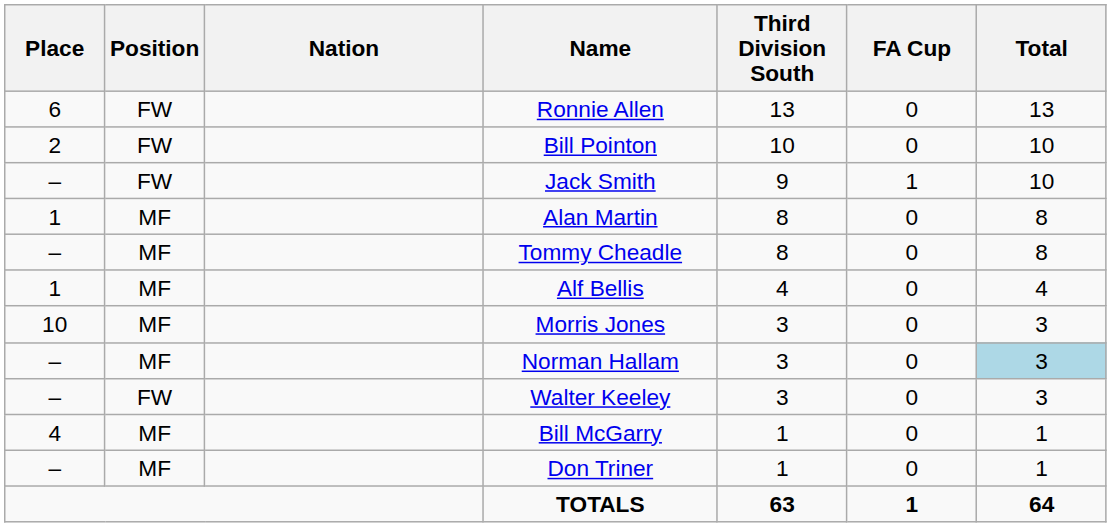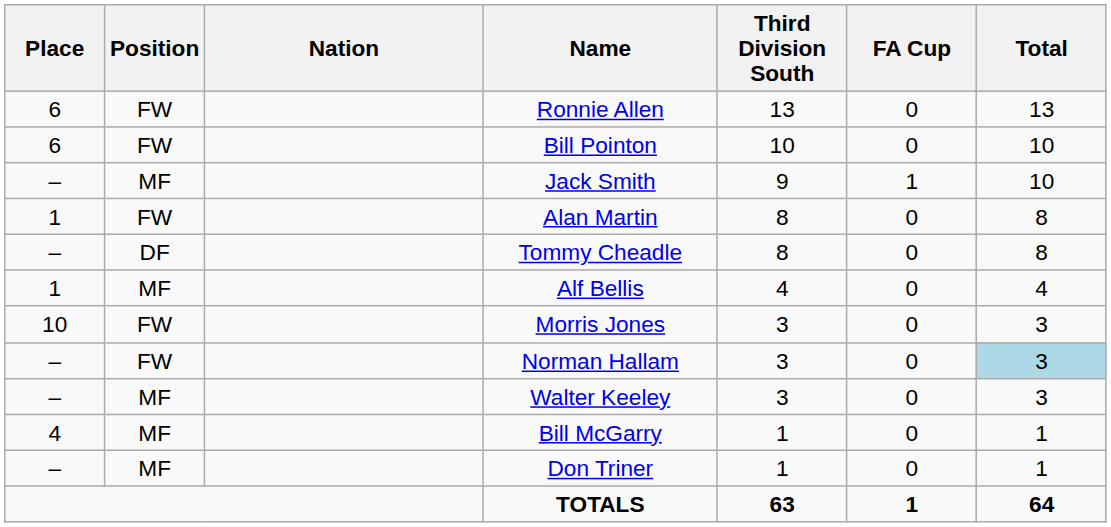 <table class="wikitable" style="font-size: 95%; text-align: center;">
 <tr>
 <th width=60>Place</th>
 <th width=60>Position</th>
 <th width=180>Nation</th>
 <th width=150>Name</th>
 <th width=80>Third Division South</th>
 <th width=80>FA Cup</th>
 <th width=80>Total</th>
 </tr>
 <tr>
 <td>6</td>
 <td>FW</td>
 <td></td>
 <td><a href='#'>Ronnie Allen</a></td>
 <td>13</td>
 <td>0</td>
 <td>13</td>
 </tr>
 <tr>
-<td>2</td>
+<td>6</td>
 <td>FW</td>
 <td></td>
 <td><a href='#'>Bill Pointon</a></td>
 <td>10</td>
 <td>0</td>
 <td>10</td>
 </tr>
 <tr>
 <td>–</td>
-<td>FW</td>
+<td>MF</td>
 <td></td>
 <td><a href='#'>Jack Smith</a></td>
 <td>9</td>
 <td>1</td>
 <td>10</td>
 </tr>
 <tr>
 <td>1</td>
-<td>MF</td>
+<td>FW</td>
 <td></td>
 <td><a href='#'>Alan Martin</a></td>
 <td>8</td>
 <td>0</td>
 <td>8</td>
 </tr>
 <tr>
 <td>–</td>
-<td>MF</td>
+<td>DF</td>
 <td></td>
 <td><a href='#'>Tommy Cheadle</a></td>
 <td>8</td>
 <td>0</td>
 <td>8</td>
 </tr>
 <tr>
 <td>1</td>
 <td>MF</td>
 <td></td>
 <td><a href='#'>Alf Bellis</a></td>
 <td>4</td>
 <td>0</td>
 <td>4</td>
 </tr>
 <tr>
 <td>10</td>
-<td>MF</td>
+<td>FW</td>
 <td></td>
 <td><a href='#'>Morris Jones</a></td>
 <td>3</td>
 <td>0</td>
 <td>3</td>
 </tr>
 <tr>
 <td>–</td>
-<td>MF</td>
+<td>FW</td>
 <td></td>
 <td><a href='#'>Norman Hallam</a></td>
 <td>3</td>
 <td>0</td>
 <td style="background: lightblue;">3</td>
 </tr>
 <tr>
 <td>–</td>
-<td>FW</td>
+<td>MF</td>
 <td></td>
 <td><a href='#'>Walter Keeley</a></td>
 <td>3</td>
 <td>0</td>
 <td>3</td>
 </tr>
 <tr>
 <td>4</td>
 <td>MF</td>
 <td></td>
 <td><a href='#'>Bill McGarry</a></td>
 <td>1</td>
 <td>0</td>
 <td>1</td>
 </tr>
 <tr>
 <td>–</td>
 <td>MF</td>
 <td></td>
 <td><a href='#'>Don Triner</a></td>
 <td>1</td>
 <td>0</td>
 <td>1</td>
 </tr>
 <tr>
 <td colspan="3"></td>
 <td><strong>TOTALS</strong></td>
 <td><strong>63</strong></td>
 <td><strong>1</strong></td>
 <td><strong>64</strong></td>
 </tr>
 </table>
